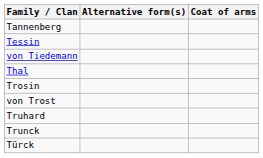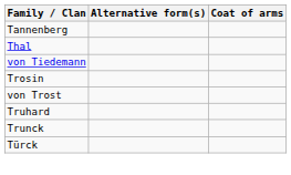 <table class="wikitable">
 <tr>
 <th>Family / Clan</th>
 <th>Alternative form(s)</th>
 <th>Coat of arms</th>
 </tr>
 <tr>
 <td>Tannenberg</td>
 <td></td>
 <td></td>
 </tr>
 <tr>
-<td><a href='#'>Tessin</a></td>
+<td><a href='#'>Thal</a></td>
 <td></td>
 <td></td>
 </tr>
 <tr>
 <td><a href='#'>von Tiedemann</a></td>
-<td></td>
-<td></td>
-</tr>
-<tr>
-<td><a href='#'>Thal</a></td>
 <td></td>
 <td></td>
 </tr>
 <tr>
 <td>Trosin</td>
 <td></td>
 <td></td>
 </tr>
 <tr>
 <td>von Trost</td>
 <td></td>
 <td></td>
 </tr>
 <tr>
 <td>Truhard</td>
 <td></td>
 <td></td>
 </tr>
 <tr>
 <td>Trunck</td>
 <td></td>
 <td></td>
 </tr>
 <tr>
 <td>Türck</td>
 <td></td>
 <td></td>
 </tr>
 </table>
